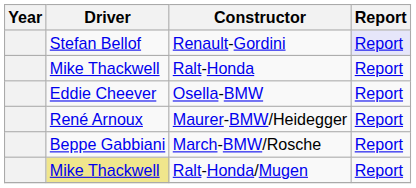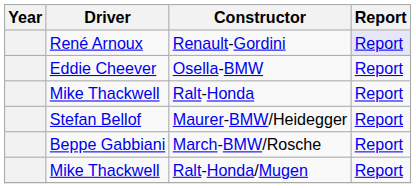 <table class="wikitable" style="font-size: 95%;">
 <tr>
 <th>Year</th>
 <th>Driver</th>
 <th>Constructor</th>
 <th>Report</th>
 </tr>
 <tr>
 <th></th>
-<td><a href='#'>Stefan Bellof</a></td>
+<td><a href='#'>René Arnoux</a></td>
 <td><a href='#'>Renault</a>-<a href='#'>Gordini</a></td>
 <td style="background: lavender;"><a href='#'>Report</a></td>
+</tr>
+<tr>
+<th></th>
+<td><a href='#'>Eddie Cheever</a></td>
+<td><a href='#'>Osella</a>-<a href='#'>BMW</a></td>
+<td><a href='#'>Report</a></td>
 </tr>
 <tr>
 <th></th>
 <td><a href='#'>Mike Thackwell</a></td>
 <td><a href='#'>Ralt</a>-<a href='#'>Honda</a></td>
 <td><a href='#'>Report</a></td>
 </tr>
 <tr>
 <th></th>
-<td><a href='#'>Eddie Cheever</a></td>
-<td><a href='#'>Osella</a>-<a href='#'>BMW</a></td>
-<td><a href='#'>Report</a></td>
-</tr>
-<tr>
-<th></th>
-<td><a href='#'>René Arnoux</a></td>
+<td><a href='#'>Stefan Bellof</a></td>
 <td><a href='#'>Maurer</a>-<a href='#'>BMW</a>/Heidegger</td>
 <td><a href='#'>Report</a></td>
 </tr>
 <tr>
 <th></th>
 <td><a href='#'>Beppe Gabbiani</a></td>
 <td><a href='#'>March</a>-<a href='#'>BMW</a>/Rosche</td>
 <td><a href='#'>Report</a></td>
 </tr>
 <tr>
 <th></th>
-<td style="background: khaki;"><a href='#'>Mike Thackwell</a></td>
+<td><a href='#'>Mike Thackwell</a></td>
 <td><a href='#'>Ralt</a>-<a href='#'>Honda</a>/<a href='#'>Mugen</a></td>
 <td><a href='#'>Report</a></td>
 </tr>
 <tr>
 </tr>
 </table>
